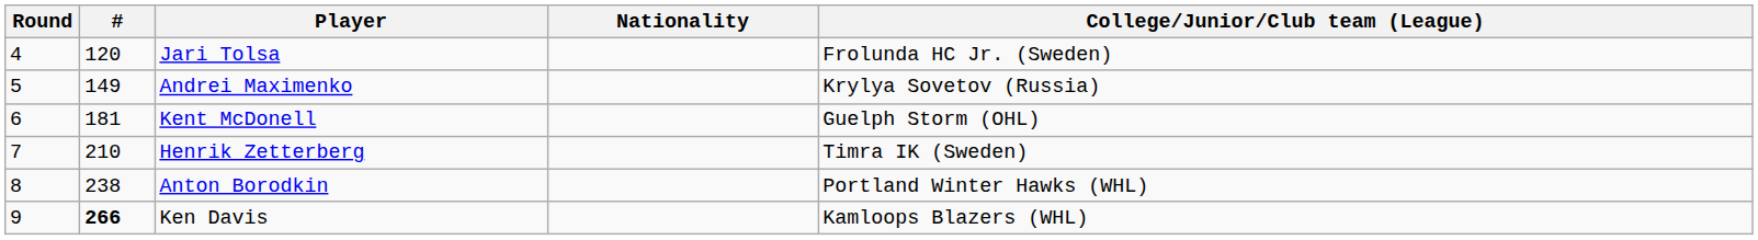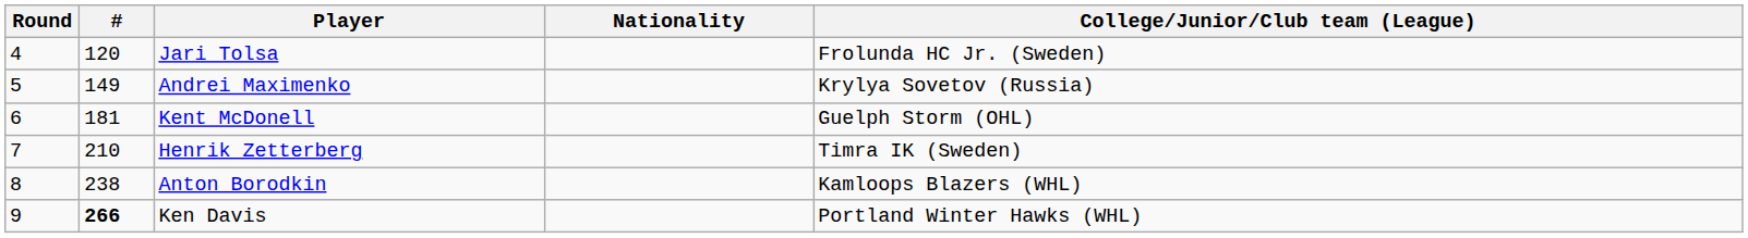 <table class="wikitable">
 <tr align="center">
 <th bgcolor="#DDDDFF" width="4.0%">Round</th>
 <th bgcolor="#DDDDFF" width="4.0%">#</th>
 <th bgcolor="#DDDDFF" width="21.0%">Player</th>
 <th bgcolor="#DDDDFF" width="14.5%">Nationality</th>
 <th bgcolor="#DDDDFF" width="50.0%">College/Junior/Club team (League)</th>
 </tr>
 <tr>
 <td>4</td>
 <td>120</td>
 <td><a href='#'>Jari Tolsa</a></td>
 <td></td>
 <td>Frolunda HC Jr. (Sweden)</td>
 </tr>
 <tr>
 <td>5</td>
 <td>149</td>
 <td><a href='#'>Andrei Maximenko</a></td>
 <td></td>
 <td>Krylya Sovetov (Russia)</td>
 </tr>
 <tr>
 <td>6</td>
 <td>181</td>
 <td><a href='#'>Kent McDonell</a></td>
 <td></td>
 <td>Guelph Storm (OHL)</td>
 </tr>
 <tr>
 <td>7</td>
 <td>210</td>
 <td><a href='#'>Henrik Zetterberg</a></td>
 <td></td>
 <td>Timra IK (Sweden)</td>
 </tr>
 <tr>
 <td>8</td>
 <td>238</td>
 <td><a href='#'>Anton Borodkin</a></td>
 <td></td>
-<td>Portland Winter Hawks (WHL)</td>
+<td>Kamloops Blazers (WHL)</td>
 </tr>
 <tr>
 <td>9</td>
 <td><strong>266</strong></td>
 <td>Ken Davis</td>
 <td></td>
-<td>Kamloops Blazers (WHL)</td>
+<td>Portland Winter Hawks (WHL)</td>
 </tr>
 </table>
